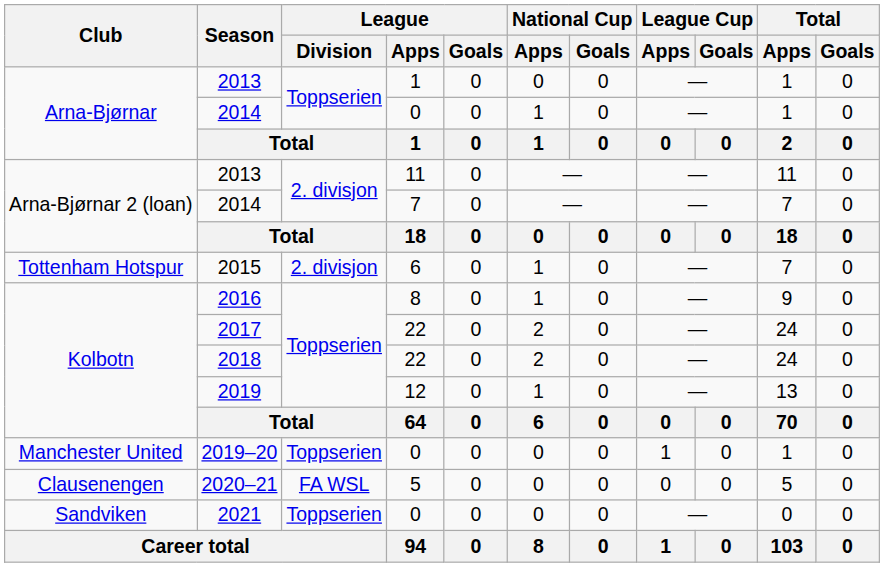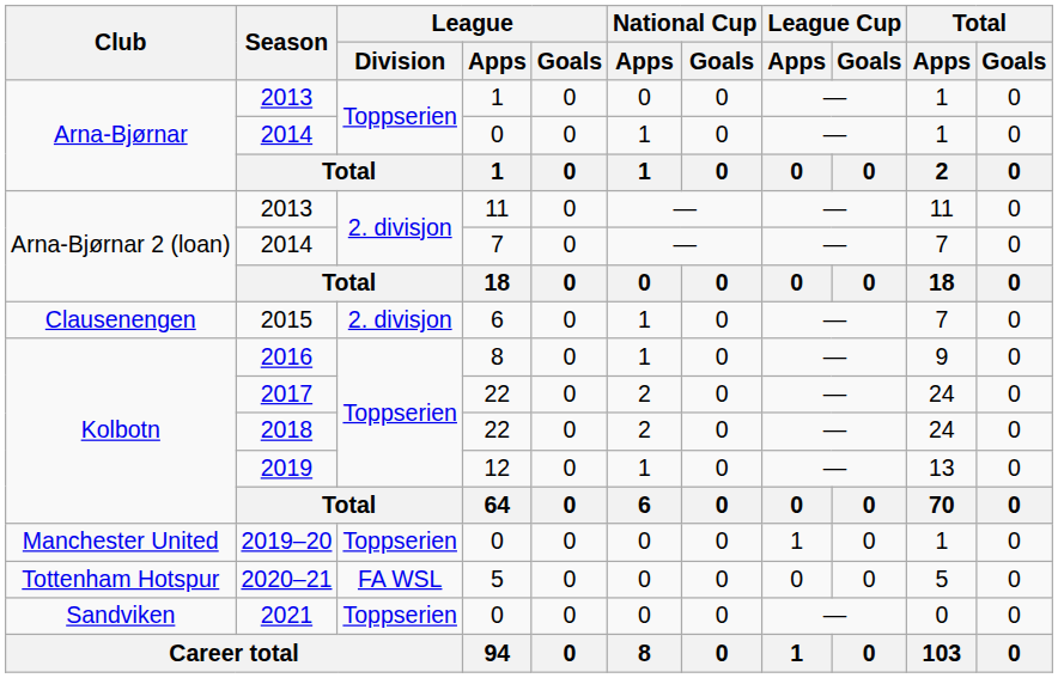 <table class="wikitable" style="text-align:center">
 <tr>
 <th rowspan="2">Club</th>
 <th rowspan="2">Season</th>
 <th colspan="3">League</th>
 <th colspan="2">National Cup</th>
 <th colspan="2">League Cup</th>
 <th colspan="2">Total</th>
 </tr>
 <tr>
 <th>Division</th>
 <th>Apps</th>
 <th>Goals</th>
 <th>Apps</th>
 <th>Goals</th>
 <th>Apps</th>
 <th>Goals</th>
 <th>Apps</th>
 <th>Goals</th>
 </tr>
 <tr>
 <td rowspan="3"><a href='#'>Arna-Bjørnar</a></td>
 <td><a href='#'>2013</a></td>
 <td rowspan="2"><a href='#'>Toppserien</a></td>
 <td>1</td>
 <td>0</td>
 <td>0</td>
 <td>0</td>
 <td colspan="2">—</td>
 <td>1</td>
 <td>0</td>
 </tr>
 <tr>
 <td><a href='#'>2014</a></td>
 <td>0</td>
 <td>0</td>
 <td>1</td>
 <td>0</td>
 <td colspan="2">—</td>
 <td>1</td>
 <td>0</td>
 </tr>
 <tr>
 <th colspan="2">Total</th>
 <th>1</th>
 <th>0</th>
 <th>1</th>
 <th>0</th>
 <th>0</th>
 <th>0</th>
 <th>2</th>
 <th>0</th>
 </tr>
 <tr>
 <td rowspan="3">Arna-Bjørnar 2 (loan)</td>
 <td>2013</td>
 <td rowspan="2"><a href='#'>2. divisjon</a></td>
 <td>11</td>
 <td>0</td>
 <td colspan="2">—</td>
 <td colspan="2">—</td>
 <td>11</td>
 <td>0</td>
 </tr>
 <tr>
 <td>2014</td>
 <td>7</td>
 <td>0</td>
 <td colspan="2">—</td>
 <td colspan="2">—</td>
 <td>7</td>
 <td>0</td>
 </tr>
 <tr>
 <th colspan="2">Total</th>
 <th>18</th>
 <th>0</th>
 <th>0</th>
 <th>0</th>
 <th>0</th>
 <th>0</th>
 <th>18</th>
 <th>0</th>
 </tr>
 <tr>
-<td><a href='#'>Tottenham Hotspur</a></td>
+<td><a href='#'>Clausenengen</a></td>
 <td>2015</td>
 <td><a href='#'>2. divisjon</a></td>
 <td>6</td>
 <td>0</td>
 <td>1</td>
 <td>0</td>
 <td colspan="2">—</td>
 <td>7</td>
 <td>0</td>
 </tr>
 <tr>
 <td rowspan="5"><a href='#'>Kolbotn</a></td>
 <td><a href='#'>2016</a></td>
 <td rowspan="4"><a href='#'>Toppserien</a></td>
 <td>8</td>
 <td>0</td>
 <td>1</td>
 <td>0</td>
 <td colspan="2">—</td>
 <td>9</td>
 <td>0</td>
 </tr>
 <tr>
 <td><a href='#'>2017</a></td>
 <td>22</td>
 <td>0</td>
 <td>2</td>
 <td>0</td>
 <td colspan="2">—</td>
 <td>24</td>
 <td>0</td>
 </tr>
 <tr>
 <td><a href='#'>2018</a></td>
 <td>22</td>
 <td>0</td>
 <td>2</td>
 <td>0</td>
 <td colspan="2">—</td>
 <td>24</td>
 <td>0</td>
 </tr>
 <tr>
 <td><a href='#'>2019</a></td>
 <td>12</td>
 <td>0</td>
 <td>1</td>
 <td>0</td>
 <td colspan="2">—</td>
 <td>13</td>
 <td>0</td>
 </tr>
 <tr>
 <th colspan="2">Total</th>
 <th>64</th>
 <th>0</th>
 <th>6</th>
 <th>0</th>
 <th>0</th>
 <th>0</th>
 <th>70</th>
 <th>0</th>
 </tr>
 <tr>
 <td><a href='#'>Manchester United</a></td>
 <td><a href='#'>2019–20</a></td>
 <td><a href='#'>Toppserien</a></td>
 <td>0</td>
 <td>0</td>
 <td>0</td>
 <td>0</td>
 <td>1</td>
 <td>0</td>
 <td>1</td>
 <td>0</td>
 </tr>
 <tr>
-<td><a href='#'>Clausenengen</a></td>
+<td><a href='#'>Tottenham Hotspur</a></td>
 <td><a href='#'>2020–21</a></td>
 <td><a href='#'>FA WSL</a></td>
 <td>5</td>
 <td>0</td>
 <td>0</td>
 <td>0</td>
 <td>0</td>
 <td>0</td>
 <td>5</td>
 <td>0</td>
 </tr>
 <tr>
 <td><a href='#'>Sandviken</a></td>
 <td><a href='#'>2021</a></td>
 <td><a href='#'>Toppserien</a></td>
 <td>0</td>
 <td>0</td>
 <td>0</td>
 <td>0</td>
 <td colspan="2">—</td>
 <td>0</td>
 <td>0</td>
 </tr>
 <tr>
 <th colspan="3">Career total</th>
 <th>94</th>
 <th>0</th>
 <th>8</th>
 <th>0</th>
 <th>1</th>
 <th>0</th>
 <th>103</th>
 <th>0</th>
 </tr>
 </table>
